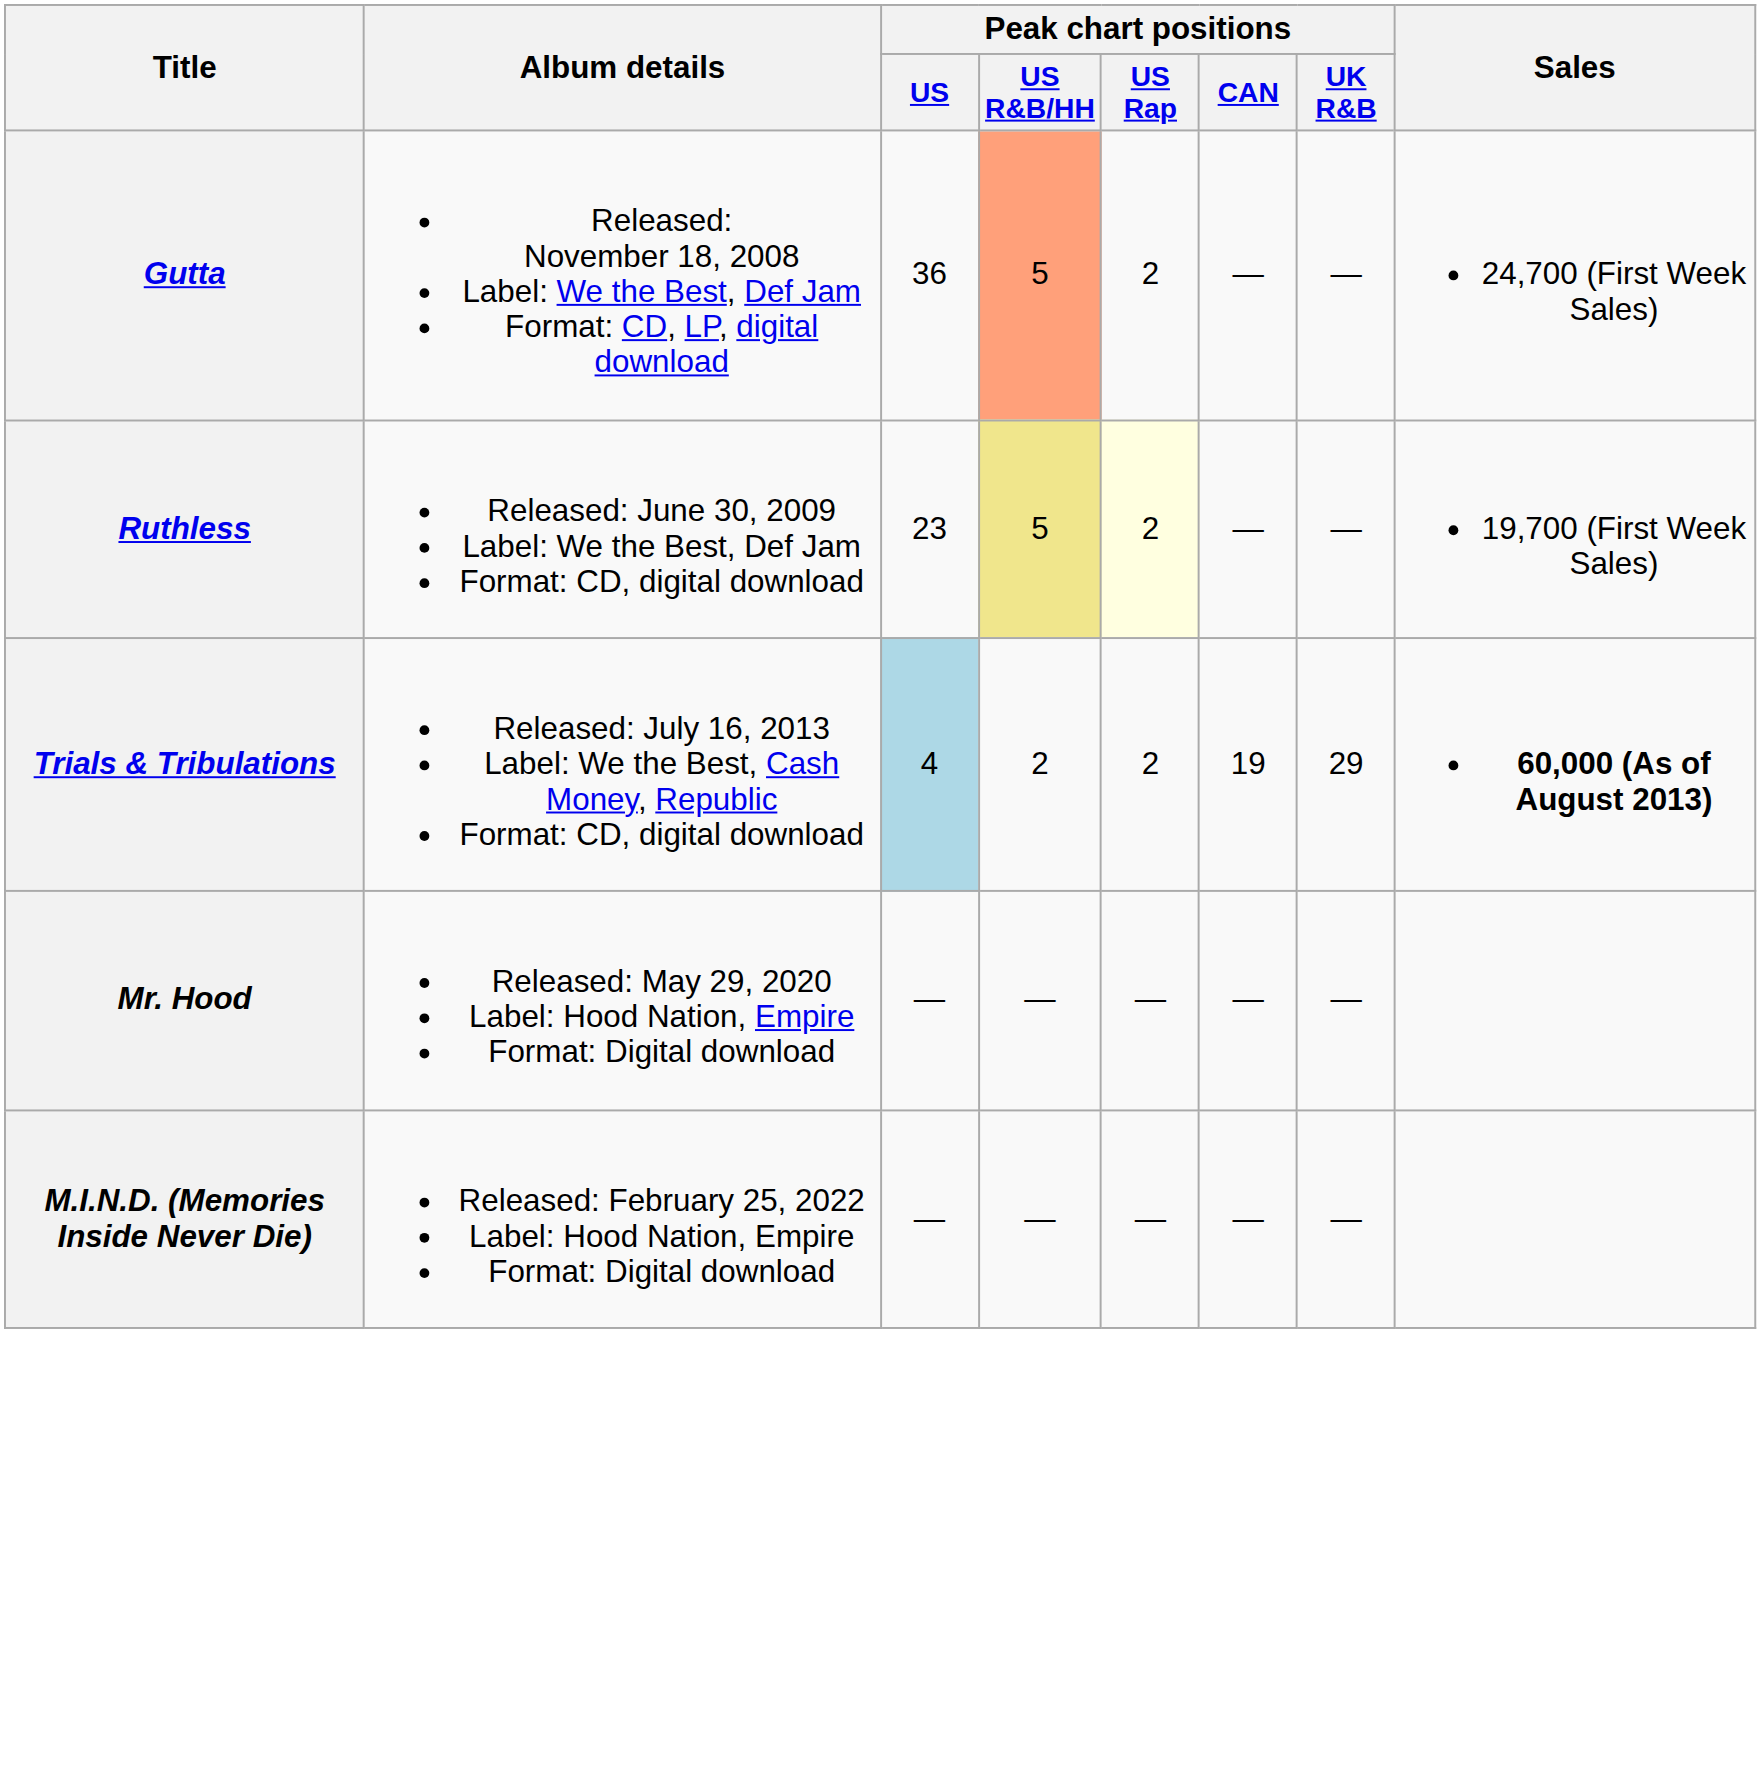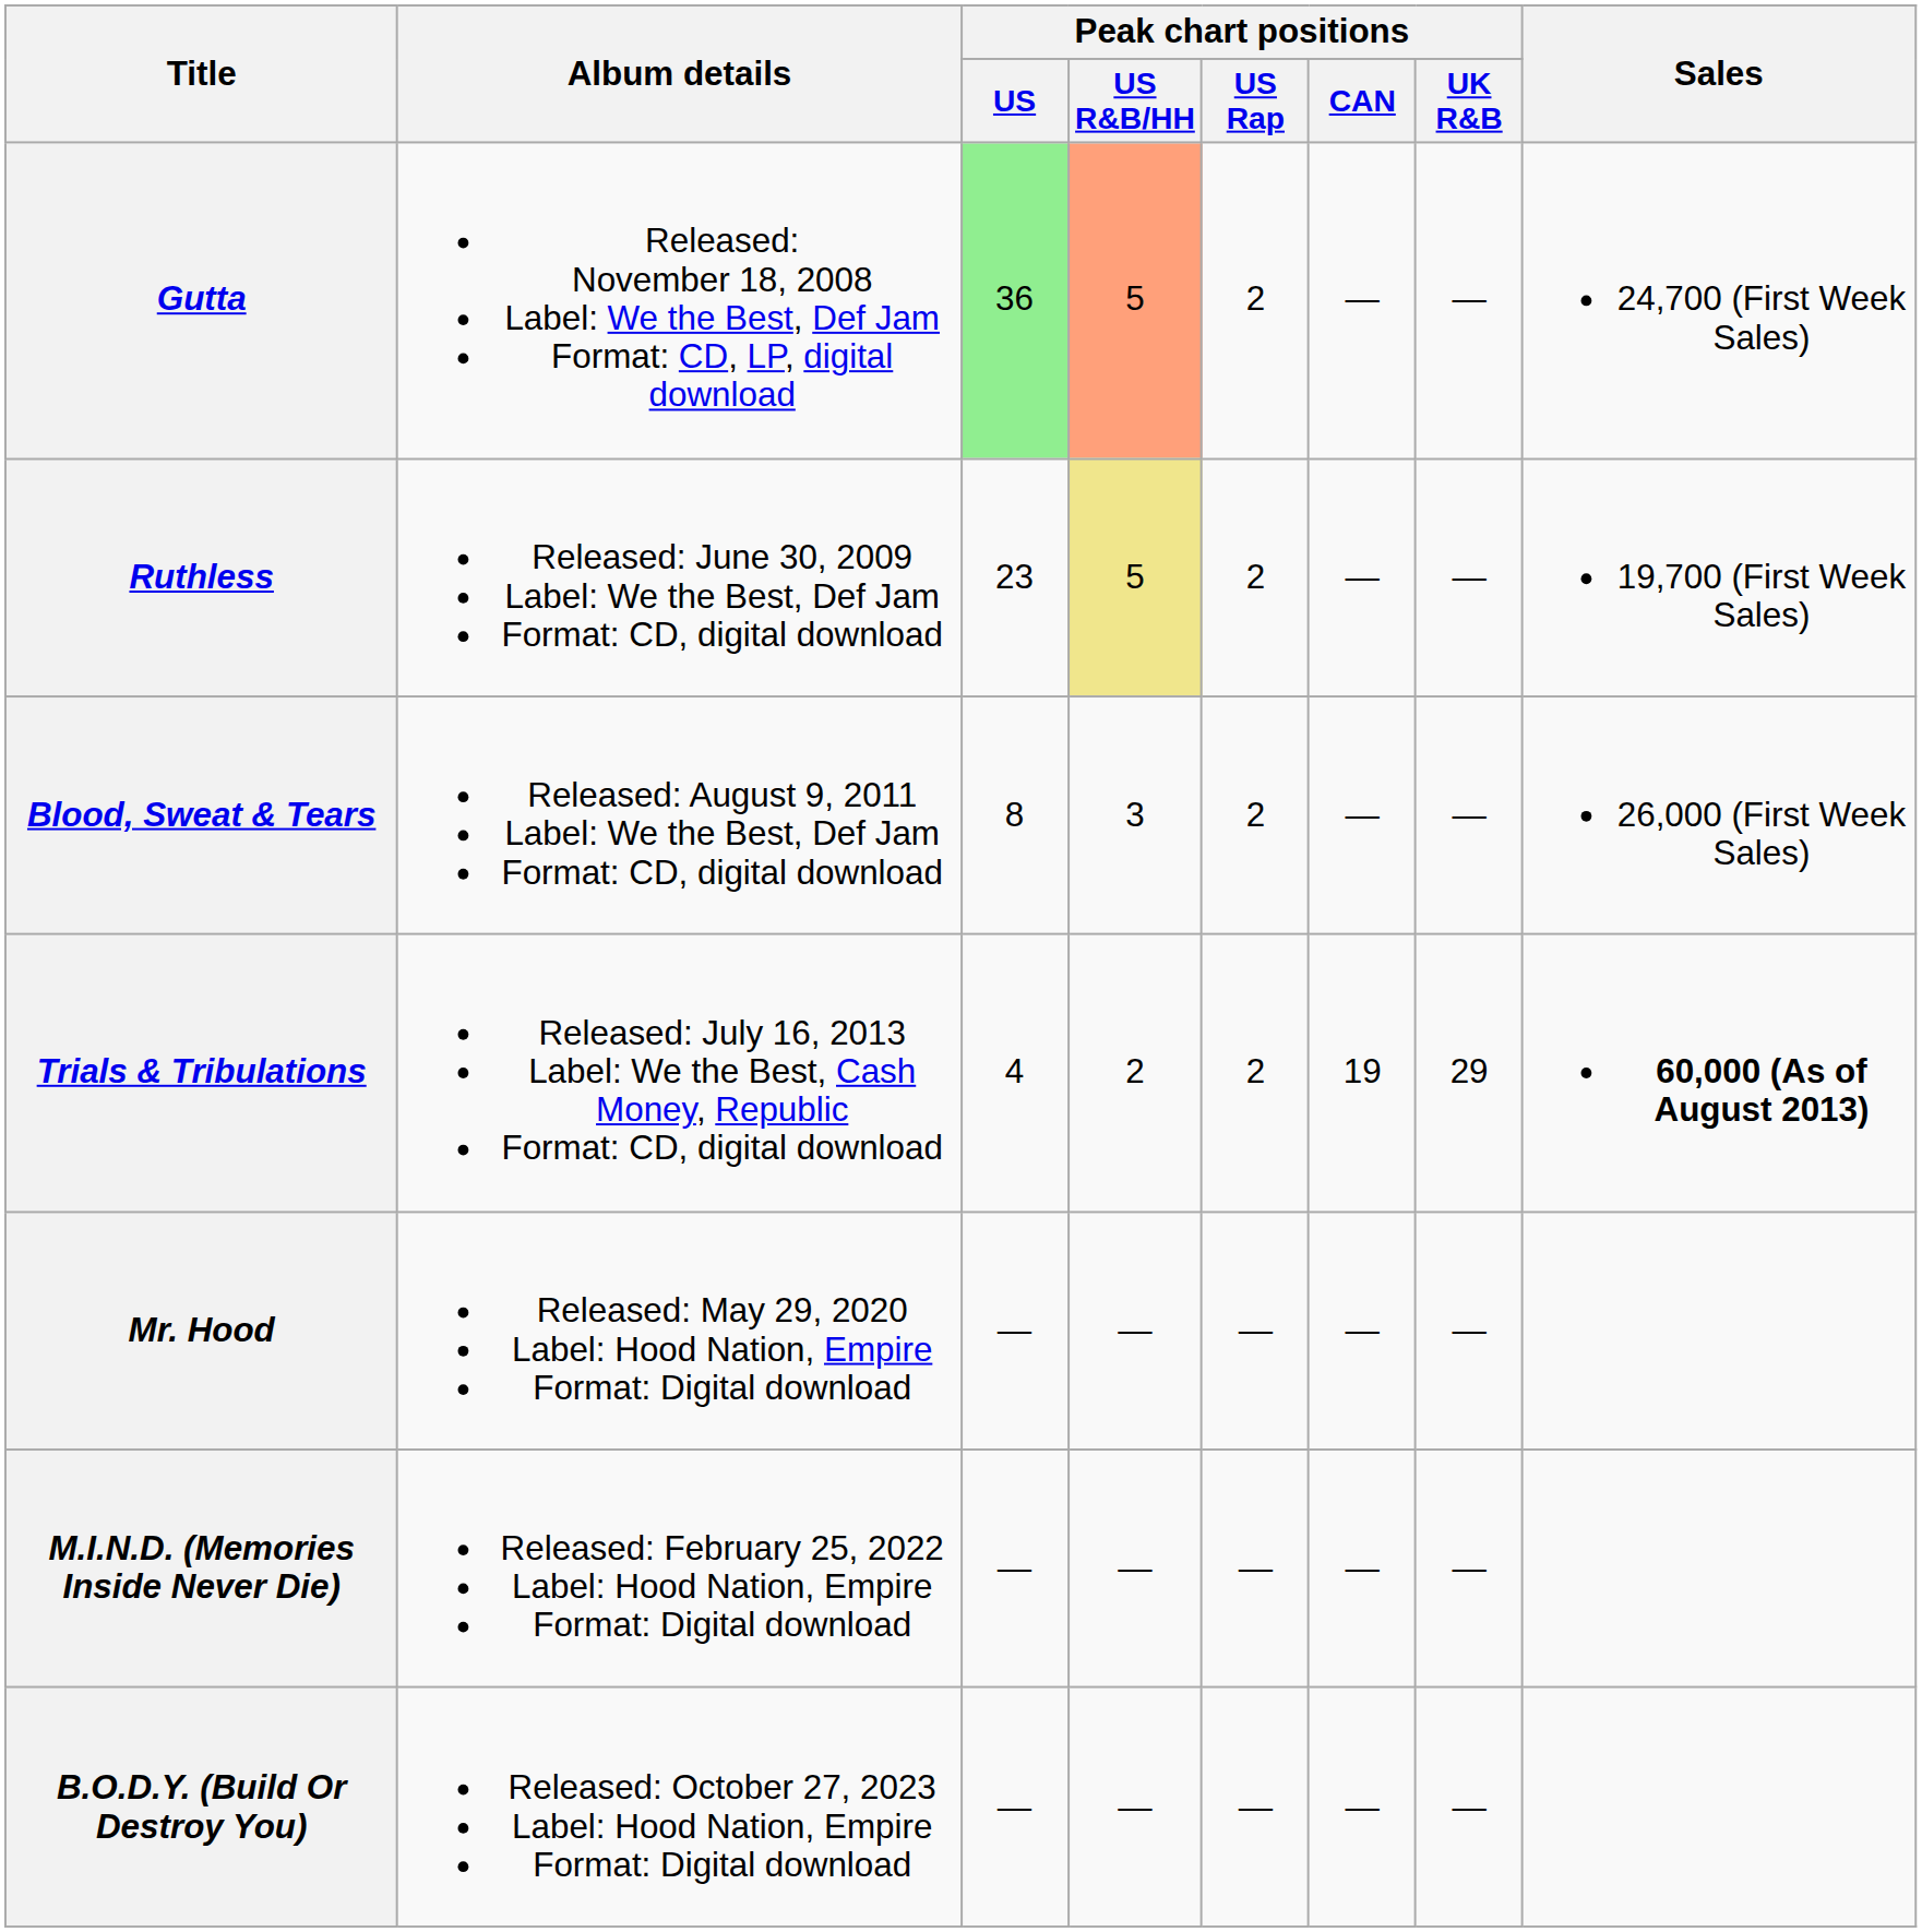 <table class="wikitable plainrowheaders" style="text-align:center;">
 <tr>
 <th scope="col" rowspan="2" style="width:11em;">Title</th>
 <th scope="col" rowspan="2" style="width:16em;">Album details</th>
 <th scope="col" colspan="5">Peak chart positions</th>
 <th scope="col" rowspan="2" style="width:11em;">Sales</th>
 </tr>
 <tr>
 <th scope="col" style="width:3em;font-size:90%;"><a href='#'>US</a><br></th>
 <th scope="col" style="width:3em;font-size:90%;"><a href='#'>US <br>R&B/HH</a><br></th>
 <th scope="col" style="width:3em;font-size:90%;"><a href='#'>US <br>Rap</a><br></th>
 <th scope="col" style="width:3em;font-size:90%;"><a href='#'>CAN</a><br></th>
 <th scope="col" style="width:3em;font-size:90%;"><a href='#'>UK<br>R&B</a><br></th>
 </tr>
 <tr>
 <th scope="row"><em><a href='#'>Gutta</a></em></th>
 <td><br><ul><li>Released: November 18, 2008</li><li>Label: <a href='#'>We the Best</a>, <a href='#'>Def Jam</a></li><li>Format: <a href='#'>CD</a>, <a href='#'>LP</a>, <a href='#'>digital download</a></li></ul></td>
-<td>36</td>
+<td style="background: lightgreen;">36</td>
 <td style="background: lightsalmon;">5</td>
 <td>2</td>
 <td>—</td>
 <td>—</td>
 <td><br><ul><li>24,700 (First Week Sales)</li></ul></td>
 </tr>
 <tr>
 <th scope="row"><em><a href='#'>Ruthless</a></em></th>
 <td><br><ul><li>Released: June 30, 2009</li><li>Label: We the Best, Def Jam</li><li>Format: CD, digital download</li></ul></td>
 <td>23</td>
 <td style="background: khaki;">5</td>
-<td style="background: lightyellow;">2</td>
+<td>2</td>
 <td>—</td>
 <td>—</td>
 <td><br><ul><li>19,700 (First Week Sales)</li></ul></td>
 </tr>
 <tr>
+<th scope="row"><em><a href='#'>Blood, Sweat & Tears</a></em></th>
+<td><br><ul><li>Released: August 9, 2011</li><li>Label: We the Best, Def Jam</li><li>Format: CD, digital download</li></ul></td>
+<td>8</td>
+<td>3</td>
+<td>2</td>
+<td>—</td>
+<td>—</td>
+<td><br><ul><li>26,000 (First Week Sales)</li></ul></td>
+</tr>
+<tr>
 <th scope="row"><em><a href='#'>Trials & Tribulations</a></em></th>
 <td><br><ul><li>Released: July 16, 2013</li><li>Label: We the Best, <a href='#'>Cash Money</a>, <a href='#'>Republic</a></li><li>Format: CD, digital download</li></ul></td>
-<td style="background: lightblue;">4</td>
+<td>4</td>
 <td>2</td>
 <td>2</td>
 <td>19</td>
 <td>29</td>
 <td><strong><br><ul><li>60,000 (As of August 2013)</li></ul></strong></td>
 </tr>
 <tr>
 <th scope="row"><em>Mr. Hood</em></th>
 <td><br><ul><li>Released: May 29, 2020</li><li>Label: Hood Nation, <a href='#'>Empire</a></li><li>Format: Digital download</li></ul></td>
 <td>—</td>
 <td>—</td>
 <td>—</td>
 <td>—</td>
 <td>—</td>
 <td></td>
 </tr>
 <tr>
 <th scope="row"><em>M.I.N.D. (Memories Inside Never Die)</em></th>
 <td><br><ul><li>Released: February 25, 2022</li><li>Label: Hood Nation, Empire</li><li>Format: Digital download</li></ul></td>
 <td>—</td>
 <td>—</td>
 <td>—</td>
 <td>—</td>
 <td>—</td>
 <td></td>
 </tr>
+<tr>
+<th scope="row"><em>B.O.D.Y. (Build Or Destroy You)</em></th>
+<td><br><ul><li>Released: October 27, 2023</li><li>Label: Hood Nation, Empire</li><li>Format: Digital download</li></ul></td>
+<td>—</td>
+<td>—</td>
+<td>—</td>
+<td>—</td>
+<td>—</td>
+<td></td>
+</tr>
 </table>
